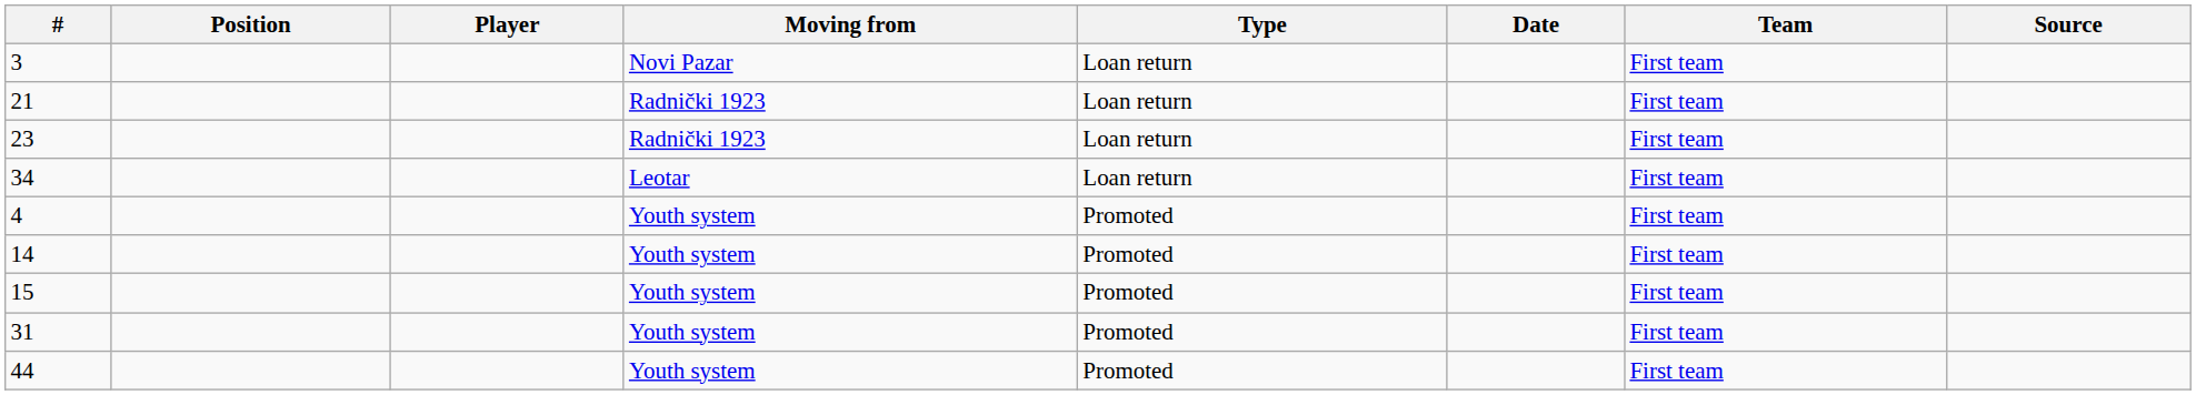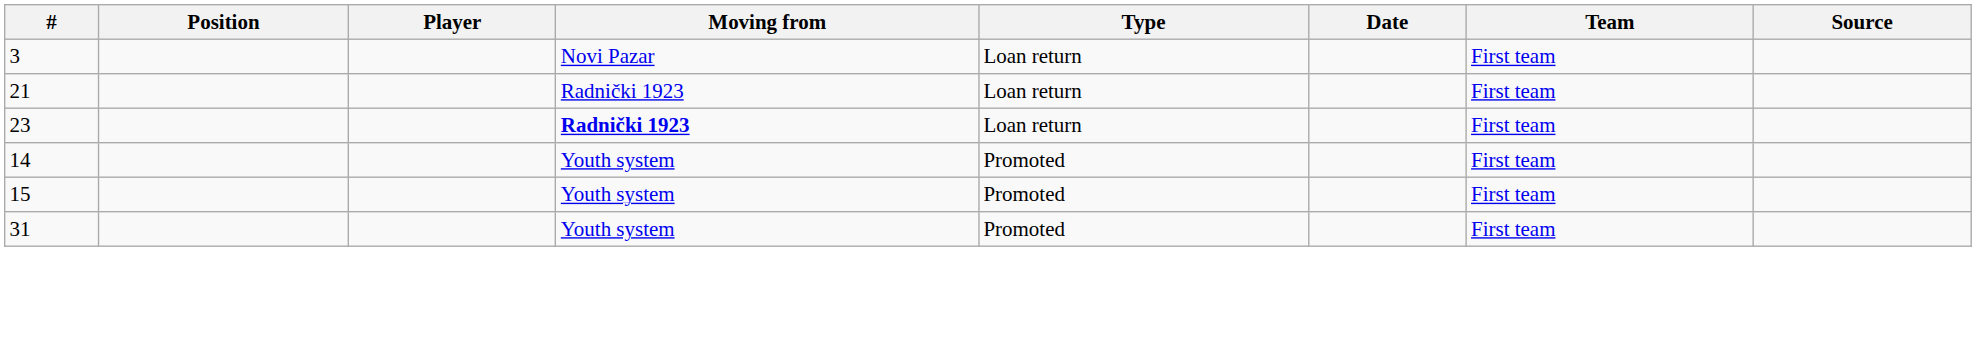 <table class="wikitable sortable" style="width:90%; text-align:center; font-size:95%; text-align:left;">
 <tr>
 <th>#</th>
 <th>Position</th>
 <th>Player</th>
 <th>Moving from</th>
 <th>Type</th>
 <th>Date</th>
 <th>Team</th>
 <th>Source</th>
 </tr>
 <tr>
 <td>3</td>
 <td></td>
 <td></td>
 <td> <a href='#'>Novi Pazar</a></td>
 <td>Loan return</td>
 <td></td>
 <td><a href='#'>First team</a></td>
 <td></td>
 </tr>
 <tr>
 <td>21</td>
 <td></td>
 <td></td>
 <td> <a href='#'>Radnički 1923</a></td>
 <td>Loan return</td>
 <td></td>
 <td><a href='#'>First team</a></td>
 <td></td>
 </tr>
 <tr>
 <td>23</td>
 <td></td>
 <td></td>
-<td> <a href='#'>Radnički 1923</a></td>
+<td><strong> <a href='#'>Radnički 1923</a></strong></td>
 <td>Loan return</td>
-<td></td>
-<td><a href='#'>First team</a></td>
-<td></td>
-</tr>
-<tr>
-<td>34</td>
-<td></td>
-<td></td>
-<td> <a href='#'>Leotar</a></td>
-<td>Loan return</td>
-<td></td>
-<td><a href='#'>First team</a></td>
-<td></td>
-</tr>
-<tr>
-<td>4</td>
-<td></td>
-<td></td>
-<td> <a href='#'>Youth system</a></td>
-<td>Promoted</td>
 <td></td>
 <td><a href='#'>First team</a></td>
 <td></td>
 </tr>
 <tr>
 <td>14</td>
 <td></td>
 <td></td>
 <td> <a href='#'>Youth system</a></td>
 <td>Promoted</td>
 <td></td>
 <td><a href='#'>First team</a></td>
 <td></td>
 </tr>
 <tr>
 <td>15</td>
 <td></td>
 <td></td>
 <td> <a href='#'>Youth system</a></td>
 <td>Promoted</td>
 <td></td>
 <td><a href='#'>First team</a></td>
 <td></td>
 </tr>
 <tr>
 <td>31</td>
 <td></td>
 <td></td>
 <td> <a href='#'>Youth system</a></td>
 <td>Promoted</td>
 <td></td>
 <td><a href='#'>First team</a></td>
 <td></td>
 </tr>
-<tr>
-<td>44</td>
-<td></td>
-<td></td>
-<td> <a href='#'>Youth system</a></td>
-<td>Promoted</td>
-<td></td>
-<td><a href='#'>First team</a></td>
-<td></td>
-</tr>
 </table>
